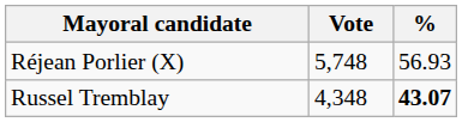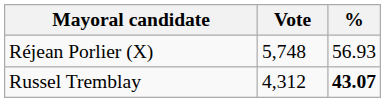 <table class="wikitable">
 <tr>
 <th bgcolor="#DDDDFF" width="200px">Mayoral candidate</th>
 <th bgcolor="#DDDDFF" width="50px">Vote</th>
 <th bgcolor="#DDDDFF" width="30px">%</th>
 </tr>
 <tr>
 <td>Réjean Porlier (X)</td>
 <td>5,748</td>
 <td>56.93</td>
 </tr>
 <tr>
 <td>Russel Tremblay</td>
-<td>4,348</td>
+<td>4,312</td>
 <td><strong>43.07</strong></td>
 </tr>
 </table>
